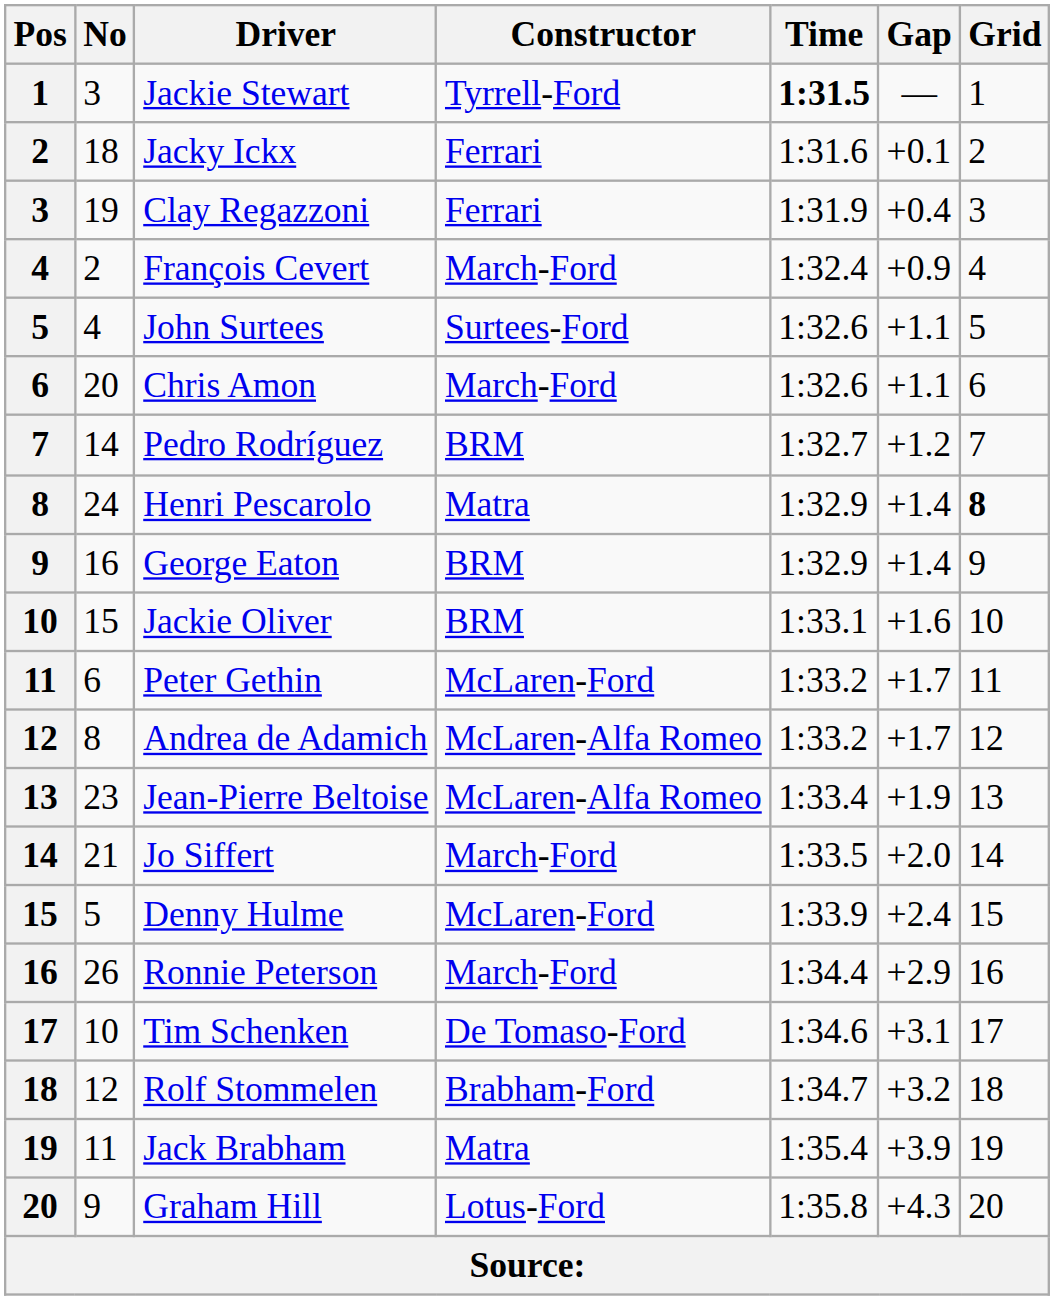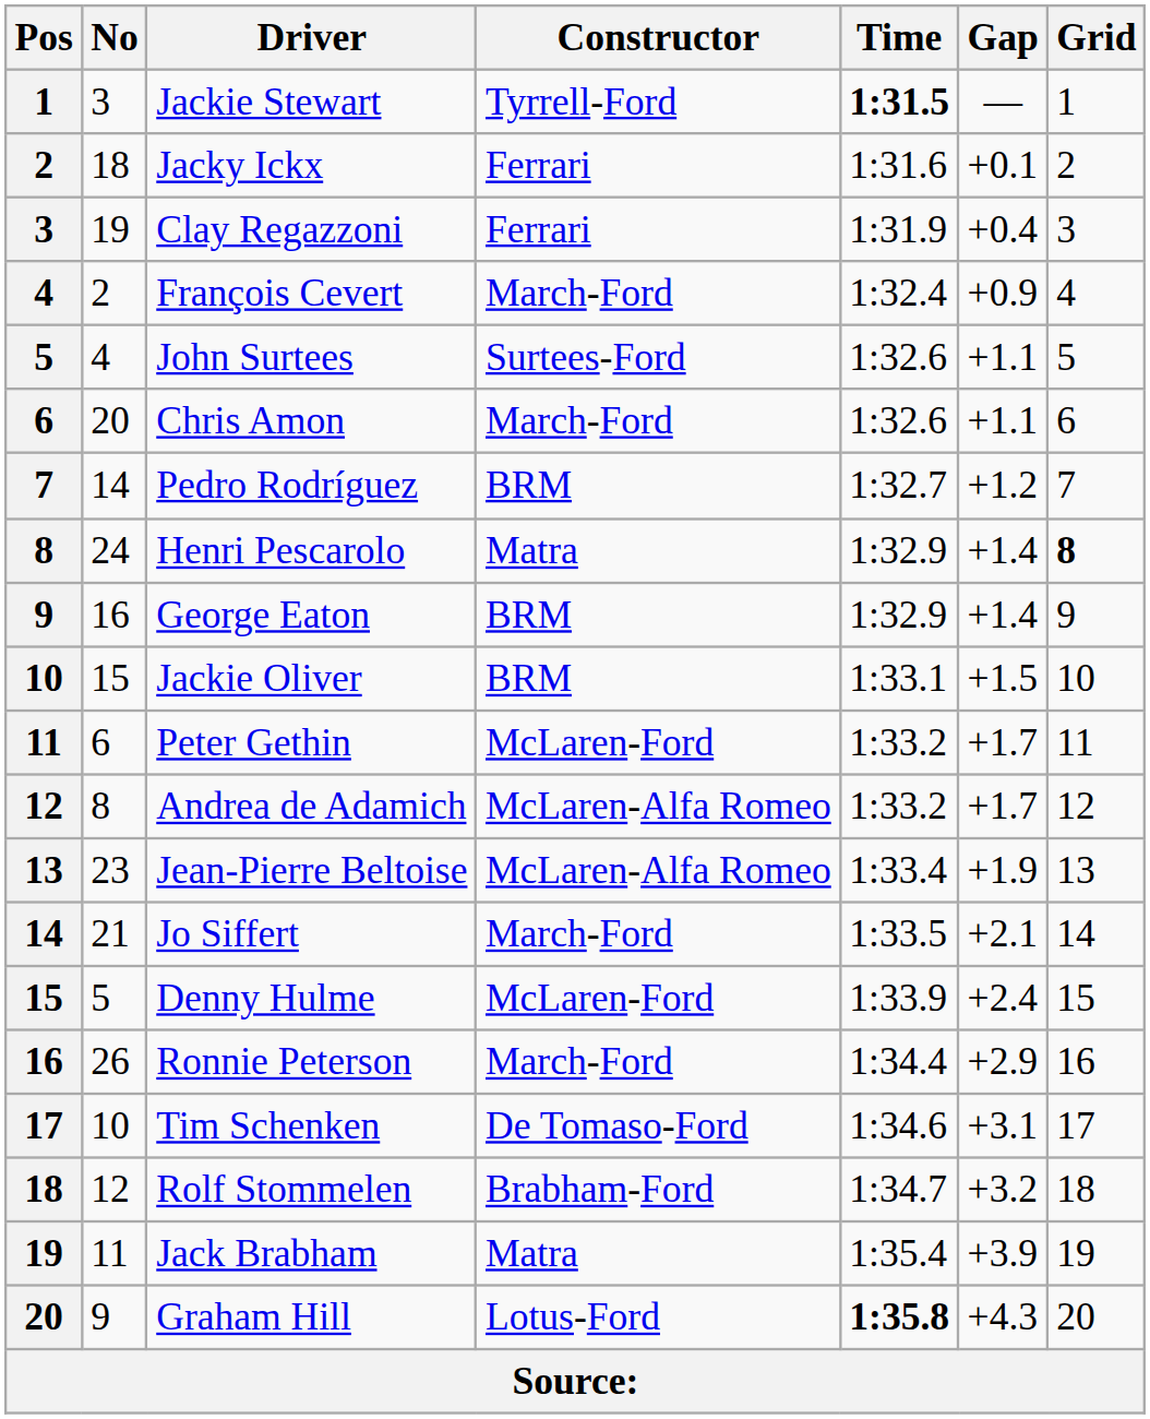 <table class="wikitable sortable" style="font-size: 95%;">
 <tr>
 <th>Pos</th>
 <th>No</th>
 <th>Driver</th>
 <th>Constructor</th>
 <th>Time</th>
 <th>Gap</th>
 <th>Grid</th>
 </tr>
 <tr>
 <th>1</th>
 <td>3</td>
 <td> <a href='#'>Jackie Stewart</a></td>
 <td><a href='#'>Tyrrell</a>-<a href='#'>Ford</a></td>
 <td><strong>1:31.5</strong></td>
 <td align=center>—</td>
 <td>1</td>
 </tr>
 <tr>
 <th>2</th>
 <td>18</td>
 <td> <a href='#'>Jacky Ickx</a></td>
 <td><a href='#'>Ferrari</a></td>
 <td>1:31.6</td>
 <td>+0.1</td>
 <td>2</td>
 </tr>
 <tr>
 <th>3</th>
 <td>19</td>
 <td> <a href='#'>Clay Regazzoni</a></td>
 <td><a href='#'>Ferrari</a></td>
 <td>1:31.9</td>
 <td>+0.4</td>
 <td>3</td>
 </tr>
 <tr>
 <th>4</th>
 <td>2</td>
 <td> <a href='#'>François Cevert</a></td>
 <td><a href='#'>March</a>-<a href='#'>Ford</a></td>
 <td>1:32.4</td>
 <td>+0.9</td>
 <td>4</td>
 </tr>
 <tr>
 <th>5</th>
 <td>4</td>
 <td> <a href='#'>John Surtees</a></td>
 <td><a href='#'>Surtees</a>-<a href='#'>Ford</a></td>
 <td>1:32.6</td>
 <td>+1.1</td>
 <td>5</td>
 </tr>
 <tr>
 <th>6</th>
 <td>20</td>
 <td> <a href='#'>Chris Amon</a></td>
 <td><a href='#'>March</a>-<a href='#'>Ford</a></td>
 <td>1:32.6</td>
 <td>+1.1</td>
 <td>6</td>
 </tr>
 <tr>
 <th>7</th>
 <td>14</td>
 <td> <a href='#'>Pedro Rodríguez</a></td>
 <td><a href='#'>BRM</a></td>
 <td>1:32.7</td>
 <td>+1.2</td>
 <td>7</td>
 </tr>
 <tr>
 <th>8</th>
 <td>24</td>
 <td> <a href='#'>Henri Pescarolo</a></td>
 <td><a href='#'>Matra</a></td>
 <td>1:32.9</td>
 <td>+1.4</td>
 <td><strong>8</strong></td>
 </tr>
 <tr>
 <th>9</th>
 <td>16</td>
 <td> <a href='#'>George Eaton</a></td>
 <td><a href='#'>BRM</a></td>
 <td>1:32.9</td>
 <td>+1.4</td>
 <td>9</td>
 </tr>
 <tr>
 <th>10</th>
 <td>15</td>
 <td> <a href='#'>Jackie Oliver</a></td>
 <td><a href='#'>BRM</a></td>
 <td>1:33.1</td>
-<td>+1.6</td>
+<td>+1.5</td>
 <td>10</td>
 </tr>
 <tr>
 <th>11</th>
 <td>6</td>
 <td> <a href='#'>Peter Gethin</a></td>
 <td><a href='#'>McLaren</a>-<a href='#'>Ford</a></td>
 <td>1:33.2</td>
 <td>+1.7</td>
 <td>11</td>
 </tr>
 <tr>
 <th>12</th>
 <td>8</td>
 <td> <a href='#'>Andrea de Adamich</a></td>
 <td><a href='#'>McLaren</a>-<a href='#'>Alfa Romeo</a></td>
 <td>1:33.2</td>
 <td>+1.7</td>
 <td>12</td>
 </tr>
 <tr>
 <th>13</th>
 <td>23</td>
 <td> <a href='#'>Jean-Pierre Beltoise</a></td>
 <td><a href='#'>McLaren</a>-<a href='#'>Alfa Romeo</a></td>
 <td>1:33.4</td>
 <td>+1.9</td>
 <td>13</td>
 </tr>
 <tr>
 <th>14</th>
 <td>21</td>
 <td> <a href='#'>Jo Siffert</a></td>
 <td><a href='#'>March</a>-<a href='#'>Ford</a></td>
 <td>1:33.5</td>
-<td>+2.0</td>
+<td>+2.1</td>
 <td>14</td>
 </tr>
 <tr>
 <th>15</th>
 <td>5</td>
 <td> <a href='#'>Denny Hulme</a></td>
 <td><a href='#'>McLaren</a>-<a href='#'>Ford</a></td>
 <td>1:33.9</td>
 <td>+2.4</td>
 <td>15</td>
 </tr>
 <tr>
 <th>16</th>
 <td>26</td>
 <td> <a href='#'>Ronnie Peterson</a></td>
 <td><a href='#'>March</a>-<a href='#'>Ford</a></td>
 <td>1:34.4</td>
 <td>+2.9</td>
 <td>16</td>
 </tr>
 <tr>
 <th>17</th>
 <td>10</td>
 <td> <a href='#'>Tim Schenken</a></td>
 <td><a href='#'>De Tomaso</a>-<a href='#'>Ford</a></td>
 <td>1:34.6</td>
 <td>+3.1</td>
 <td>17</td>
 </tr>
 <tr>
 <th>18</th>
 <td>12</td>
 <td> <a href='#'>Rolf Stommelen</a></td>
 <td><a href='#'>Brabham</a>-<a href='#'>Ford</a></td>
 <td>1:34.7</td>
 <td>+3.2</td>
 <td>18</td>
 </tr>
 <tr>
 <th>19</th>
 <td>11</td>
 <td> <a href='#'>Jack Brabham</a></td>
 <td><a href='#'>Matra</a></td>
 <td>1:35.4</td>
 <td>+3.9</td>
 <td>19</td>
 </tr>
 <tr>
 <th>20</th>
 <td>9</td>
 <td> <a href='#'>Graham Hill</a></td>
 <td><a href='#'>Lotus</a>-<a href='#'>Ford</a></td>
-<td>1:35.8</td>
+<td><strong>1:35.8</strong></td>
 <td>+4.3</td>
 <td>20</td>
 </tr>
 <tr>
 <th colspan=8>Source:</th>
 </tr>
 </table>
